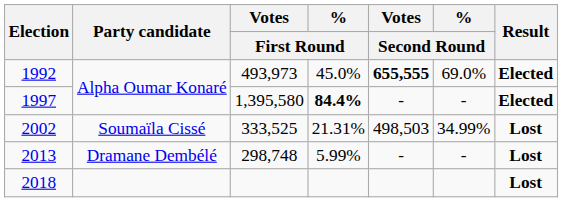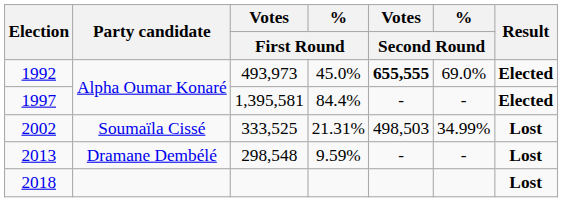 <table class=wikitable style=text-align:center>
 <tr>
 <th rowspan="2"><strong>Election</strong></th>
 <th rowspan="2">Party candidate</th>
 <th><strong>Votes</strong></th>
 <th><strong>%</strong></th>
 <th><strong>Votes</strong></th>
 <th><strong>%</strong></th>
 <th rowspan="2">Result</th>
 </tr>
 <tr>
 <th colspan="2">First Round</th>
 <th colspan="2">Second Round</th>
 </tr>
 <tr>
 <td><a href='#'>1992</a></td>
 <td rowspan="2"><a href='#'>Alpha Oumar Konaré</a></td>
 <td>493,973</td>
 <td>45.0%</td>
 <td><strong>655,555</strong></td>
 <td>69.0%</td>
 <td><strong>Elected</strong> </td>
 </tr>
 <tr>
 <td><a href='#'>1997</a></td>
-<td>1,395,580</td>
-<td><strong>84.4%</strong></td>
+<td>1,395,581</td>
+<td>84.4%</td>
 <td>-</td>
 <td>-</td>
 <td><strong>Elected</strong> </td>
 </tr>
 <tr>
 <td><a href='#'>2002</a></td>
 <td><a href='#'>Soumaïla Cissé</a></td>
 <td>333,525</td>
 <td>21.31%</td>
 <td>498,503</td>
 <td>34.99%</td>
 <td><strong>Lost</strong> </td>
 </tr>
 <tr>
 <td><a href='#'>2013</a></td>
 <td><a href='#'>Dramane Dembélé</a></td>
-<td>298,748</td>
-<td>5.99%</td>
+<td>298,548</td>
+<td>9.59%</td>
 <td>-</td>
 <td>-</td>
 <td><strong>Lost</strong> </td>
 </tr>
 <tr>
 <td><a href='#'>2018</a></td>
 <td></td>
 <td></td>
 <td></td>
 <td></td>
 <td></td>
 <td><strong>Lost</strong> </td>
 </tr>
 </table>
